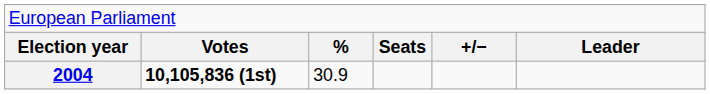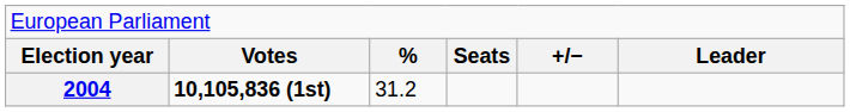 <table class=wikitable style="width:50%; border:1px #AAAAFF solid">
 <tr>
 <td colspan=6><a href='#'>European Parliament</a></td>
 </tr>
 <tr>
 <th width=13%>Election year</th>
 <th width=16%>Votes</th>
 <th width=6%>%</th>
 <th width=1%>Seats</th>
 <th width=8%>+/−</th>
 <th width=18%>Leader</th>
 </tr>
 <tr>
 <th><a href='#'>2004</a></th>
 <td><strong>10,105,836 (1st)</strong></td>
-<td>30.9</td>
+<td>31.2</td>
 <td></td>
 <td></td>
 <td></td>
 </tr>
 </table>
